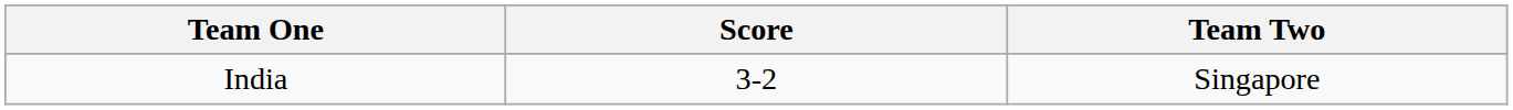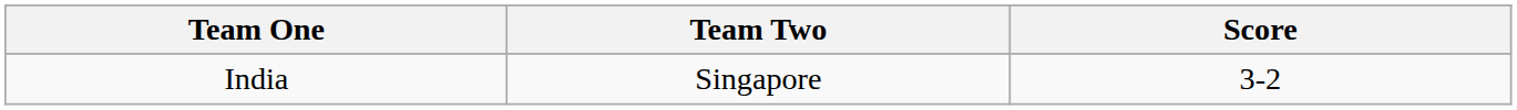 <table class="wikitable" style="text-align: center">
 <tr>
 <th width=250>Team One</th>
+<th width=250>Team Two</th>
 <th width=250>Score</th>
-<th width=250>Team Two</th>
 </tr>
 <tr>
 <td> India</td>
+<td> Singapore</td>
 <td>3-2</td>
-<td> Singapore</td>
 </tr>
 </table>
